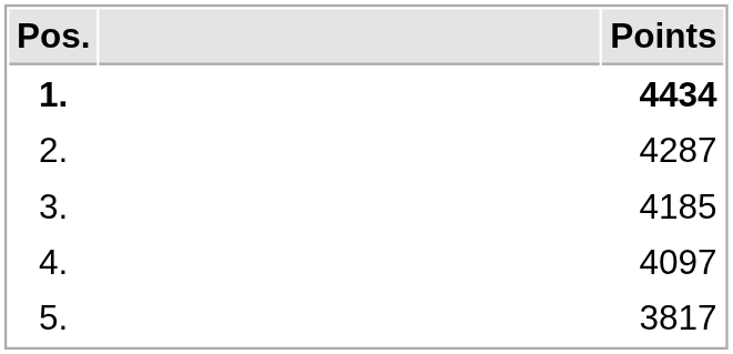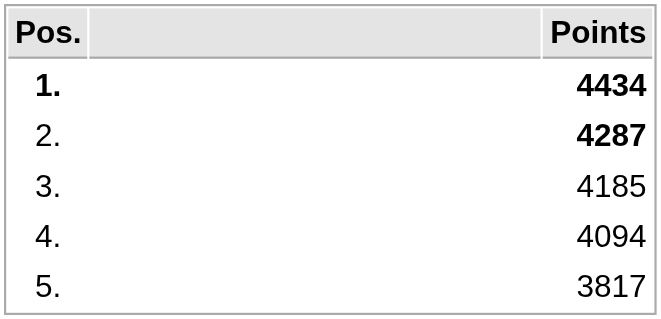 <table cellspacing="1" cellpadding="3" style="border:1px solid #AAAAAA;font-size:90%">
 <tr bgcolor="#E4E4E4">
 <th style="border-bottom:1px solid #AAAAAA" width=10>Pos.</th>
 <th style="border-bottom:1px solid #AAAAAA" width=200></th>
 <th style="border-bottom:1px solid #AAAAAA" width=20>Points</th>
 </tr>
 <tr>
 <td align="center"><strong>1.</strong></td>
 <td><strong></strong></td>
 <td align="right"><strong>4434</strong></td>
 </tr>
 <tr>
 <td align="center">2.</td>
 <td></td>
-<td align="right">4287</td>
+<td align="right"><strong>4287</strong></td>
 </tr>
 <tr>
 <td align="center">3.</td>
 <td></td>
 <td align="right">4185</td>
 </tr>
 <tr>
 <td align="center">4.</td>
 <td></td>
-<td align="right">4097</td>
+<td align="right">4094</td>
 </tr>
 <tr>
 <td align="center">5.</td>
 <td></td>
 <td align="right">3817</td>
 </tr>
 </table>
